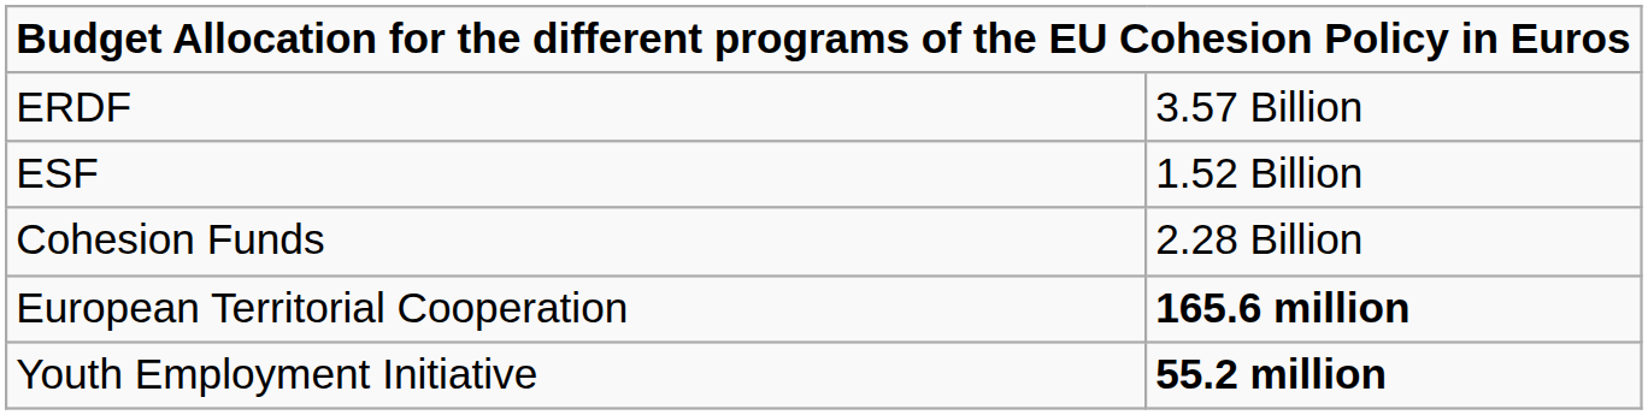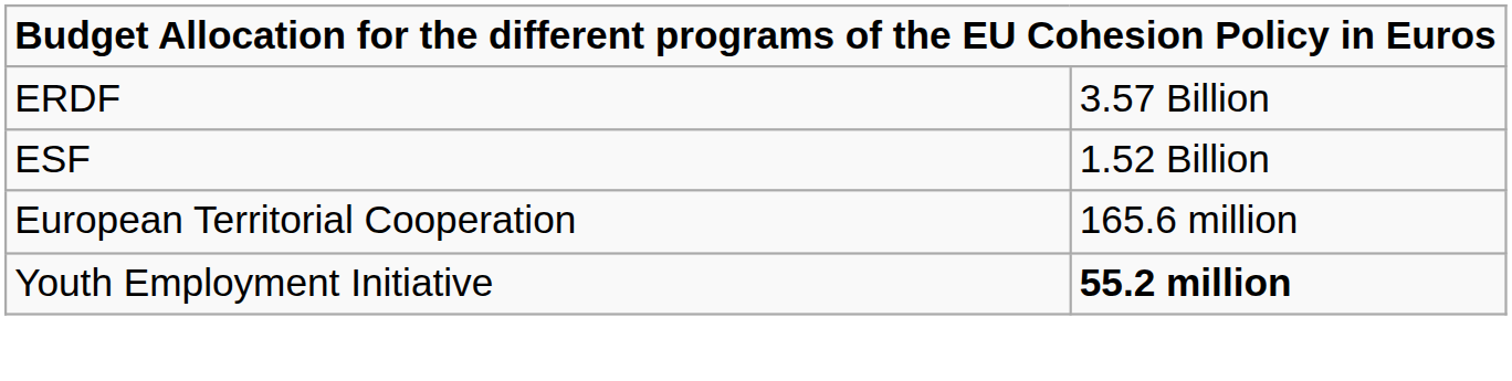 <table class="wikitable">
 <tr>
 <td colspan="2"><strong>Budget Allocation for the different programs of the EU Cohesion Policy in Euros</strong></td>
 </tr>
 <tr>
 <td>ERDF</td>
 <td>3.57 Billion</td>
 </tr>
 <tr>
 <td>ESF</td>
 <td>1.52 Billion</td>
 </tr>
 <tr>
-<td>Cohesion Funds</td>
-<td>2.28 Billion</td>
-</tr>
-<tr>
 <td>European Territorial Cooperation</td>
-<td><strong>165.6 million</strong></td>
+<td>165.6 million</td>
 </tr>
 <tr>
 <td>Youth Employment Initiative</td>
 <td><strong>55.2 million</strong></td>
 </tr>
 </table>
